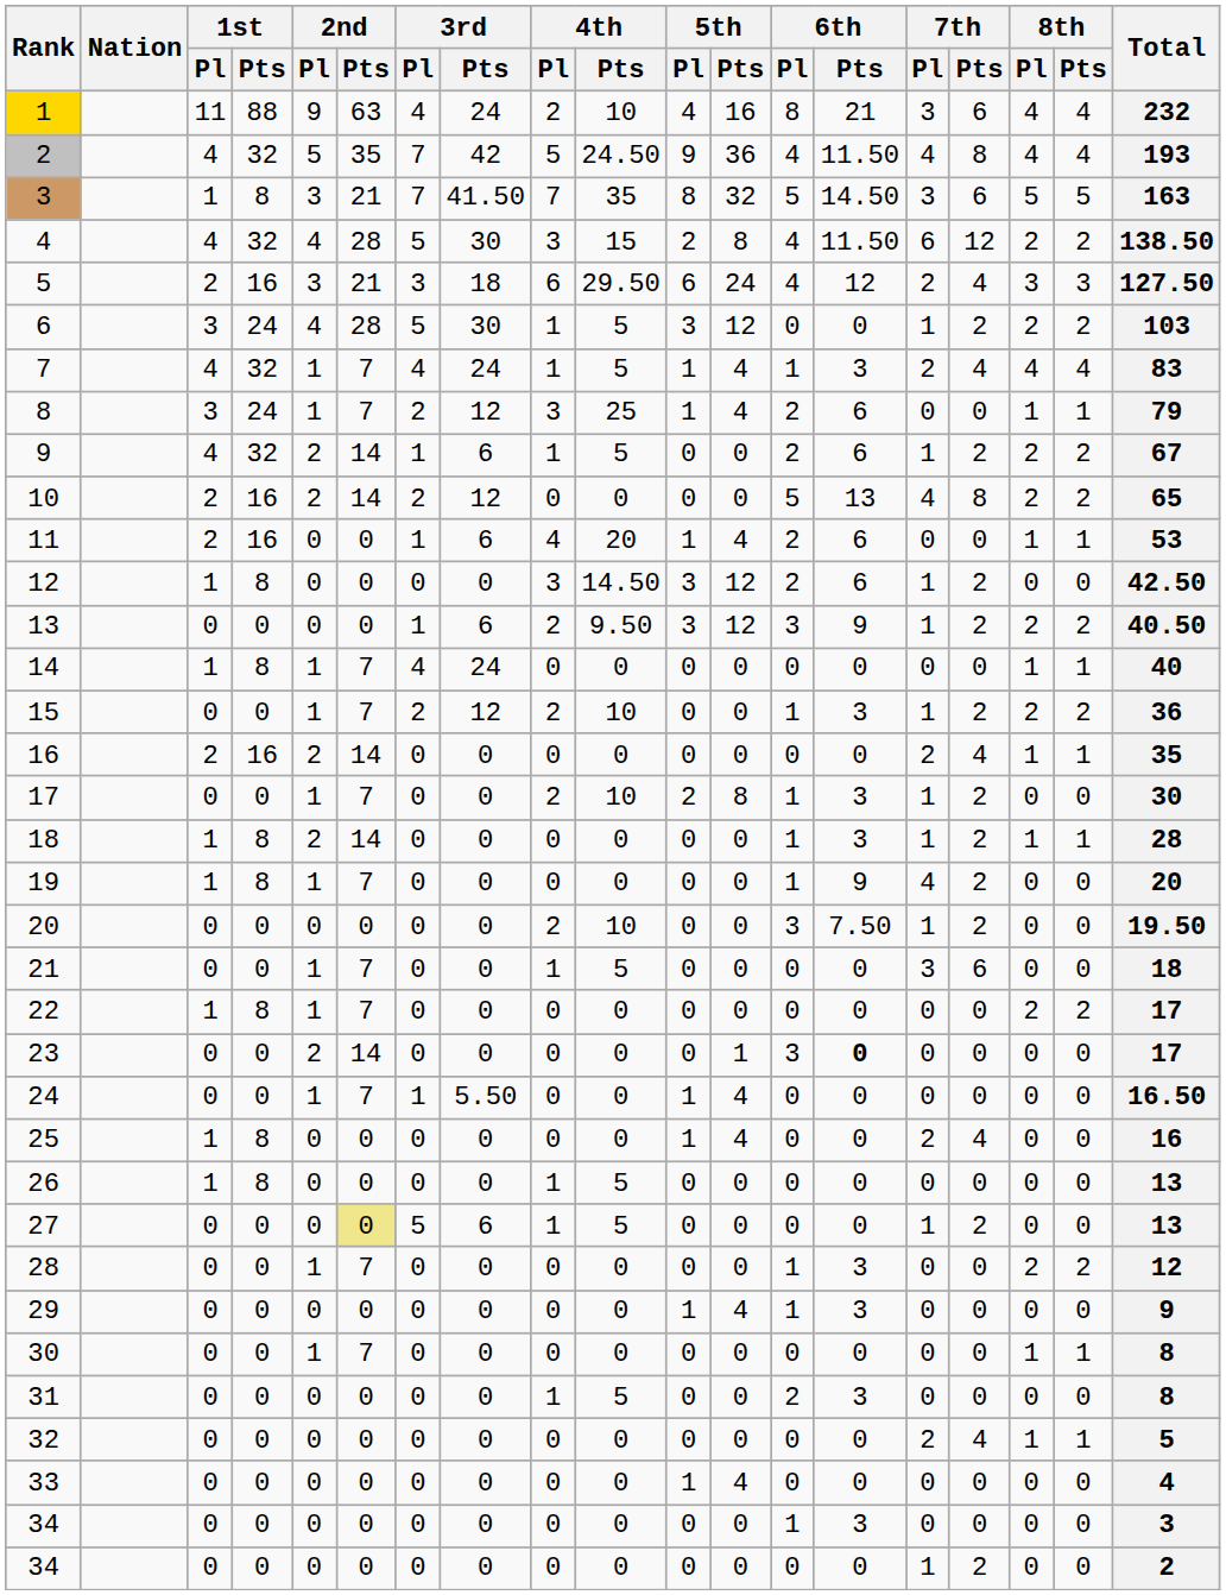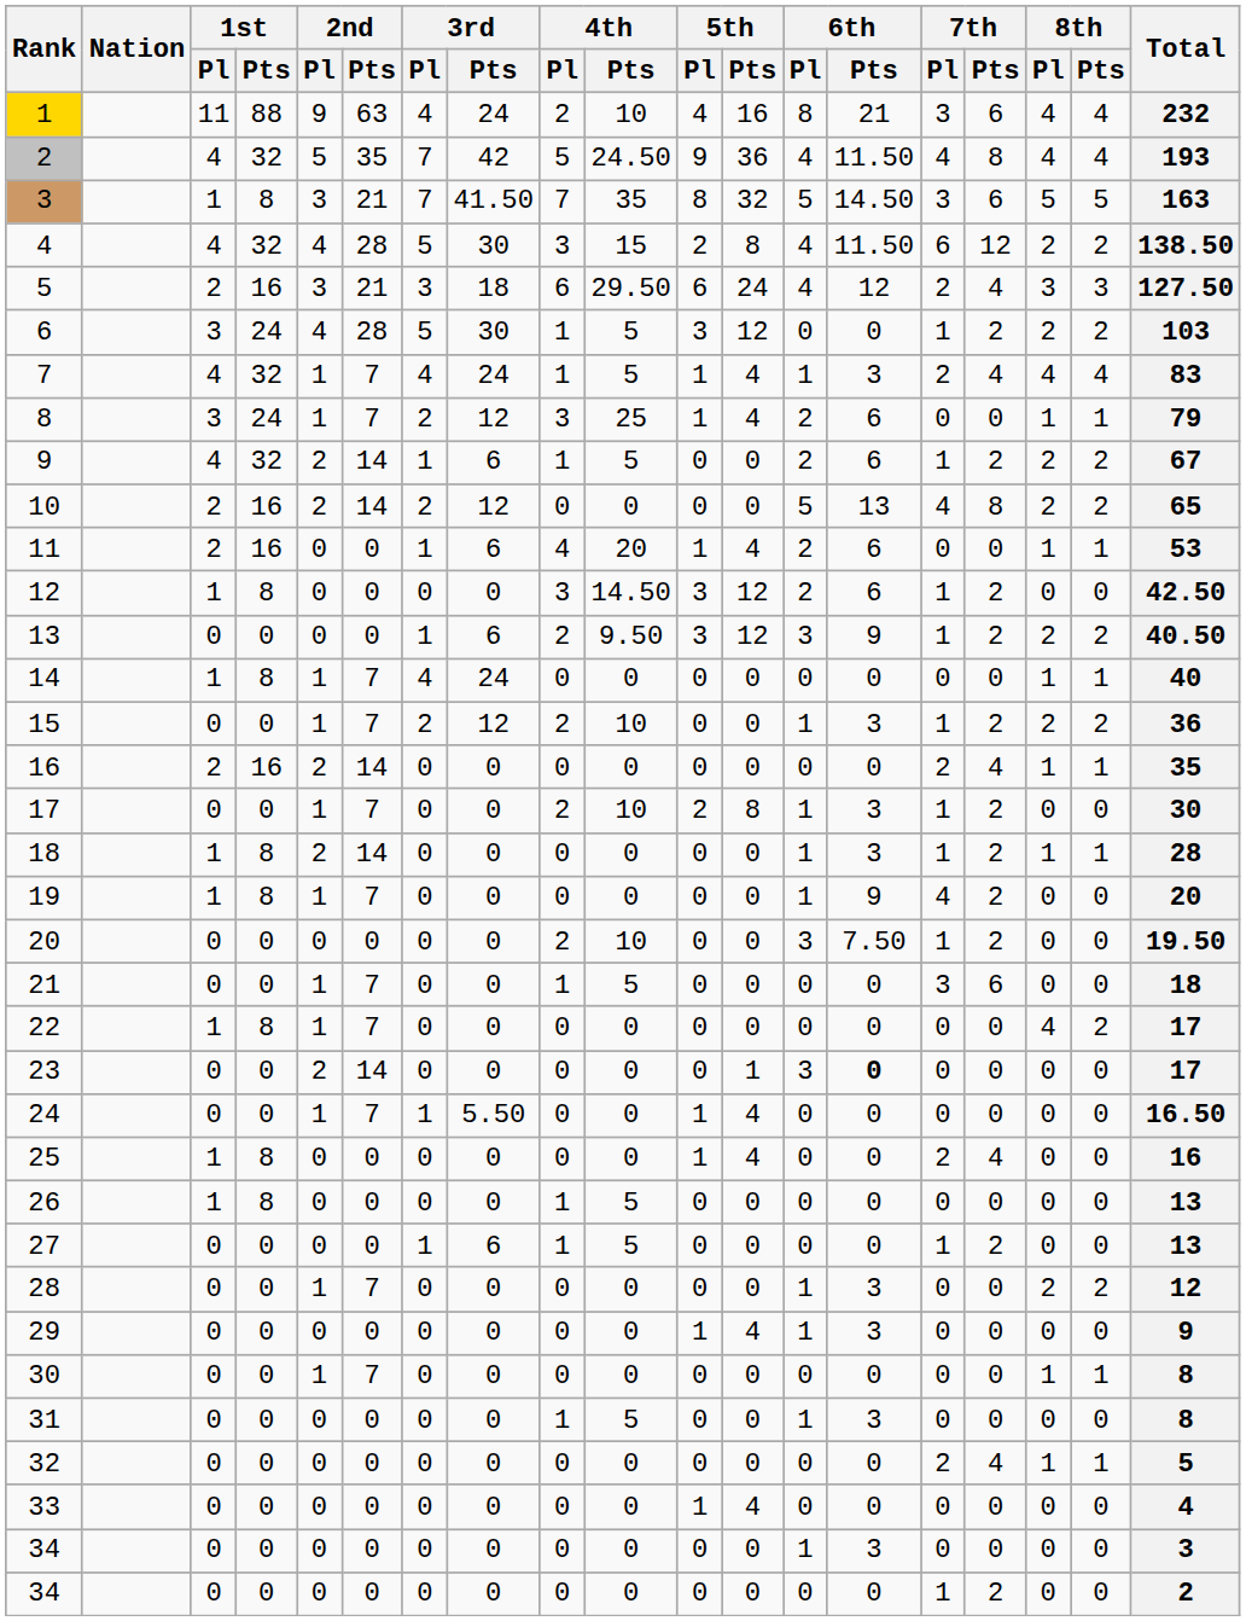 <table class="wikitable" width=80% style="font-size:100%; text-align:center;">
 <tr>
 <th rowspan=2>Rank</th>
 <th rowspan=2>Nation</th>
 <th colspan=2>1st</th>
 <th colspan=2>2nd</th>
 <th colspan=2>3rd</th>
 <th colspan=2>4th</th>
 <th colspan=2>5th</th>
 <th colspan=2>6th</th>
 <th colspan=2>7th</th>
 <th colspan=2>8th</th>
 <th rowspan=2>Total</th>
 </tr>
 <tr>
 <th>Pl</th>
 <th>Pts</th>
 <th>Pl</th>
 <th>Pts</th>
 <th>Pl</th>
 <th>Pts</th>
 <th>Pl</th>
 <th>Pts</th>
 <th>Pl</th>
 <th>Pts</th>
 <th>Pl</th>
 <th>Pts</th>
 <th>Pl</th>
 <th>Pts</th>
 <th>Pl</th>
 <th>Pts</th>
 </tr>
 <tr>
 <td bgcolor=gold>1</td>
 <td align=left></td>
 <td>11</td>
 <td>88</td>
 <td>9</td>
 <td>63</td>
 <td>4</td>
 <td>24</td>
 <td>2</td>
 <td>10</td>
 <td>4</td>
 <td>16</td>
 <td>8</td>
 <td>21</td>
 <td>3</td>
 <td>6</td>
 <td>4</td>
 <td>4</td>
 <th>232</th>
 </tr>
 <tr>
 <td bgcolor=silver>2</td>
 <td align=left></td>
 <td>4</td>
 <td>32</td>
 <td>5</td>
 <td>35</td>
 <td>7</td>
 <td>42</td>
 <td>5</td>
 <td>24.50</td>
 <td>9</td>
 <td>36</td>
 <td>4</td>
 <td>11.50</td>
 <td>4</td>
 <td>8</td>
 <td>4</td>
 <td>4</td>
 <th>193</th>
 </tr>
 <tr>
 <td bgcolor=cc9966>3</td>
 <td align=left></td>
 <td>1</td>
 <td>8</td>
 <td>3</td>
 <td>21</td>
 <td>7</td>
 <td>41.50</td>
 <td>7</td>
 <td>35</td>
 <td>8</td>
 <td>32</td>
 <td>5</td>
 <td>14.50</td>
 <td>3</td>
 <td>6</td>
 <td>5</td>
 <td>5</td>
 <th>163</th>
 </tr>
 <tr>
 <td>4</td>
 <td align=left></td>
 <td>4</td>
 <td>32</td>
 <td>4</td>
 <td>28</td>
 <td>5</td>
 <td>30</td>
 <td>3</td>
 <td>15</td>
 <td>2</td>
 <td>8</td>
 <td>4</td>
 <td>11.50</td>
 <td>6</td>
 <td>12</td>
 <td>2</td>
 <td>2</td>
 <th>138.50</th>
 </tr>
 <tr>
 <td>5</td>
 <td align=left></td>
 <td>2</td>
 <td>16</td>
 <td>3</td>
 <td>21</td>
 <td>3</td>
 <td>18</td>
 <td>6</td>
 <td>29.50</td>
 <td>6</td>
 <td>24</td>
 <td>4</td>
 <td>12</td>
 <td>2</td>
 <td>4</td>
 <td>3</td>
 <td>3</td>
 <th>127.50</th>
 </tr>
 <tr>
 <td>6</td>
 <td align=left></td>
 <td>3</td>
 <td>24</td>
 <td>4</td>
 <td>28</td>
 <td>5</td>
 <td>30</td>
 <td>1</td>
 <td>5</td>
 <td>3</td>
 <td>12</td>
 <td>0</td>
 <td>0</td>
 <td>1</td>
 <td>2</td>
 <td>2</td>
 <td>2</td>
 <th>103</th>
 </tr>
 <tr>
 <td>7</td>
 <td align=left></td>
 <td>4</td>
 <td>32</td>
 <td>1</td>
 <td>7</td>
 <td>4</td>
 <td>24</td>
 <td>1</td>
 <td>5</td>
 <td>1</td>
 <td>4</td>
 <td>1</td>
 <td>3</td>
 <td>2</td>
 <td>4</td>
 <td>4</td>
 <td>4</td>
 <th>83</th>
 </tr>
 <tr>
 <td>8</td>
 <td align=left></td>
 <td>3</td>
 <td>24</td>
 <td>1</td>
 <td>7</td>
 <td>2</td>
 <td>12</td>
 <td>3</td>
 <td>25</td>
 <td>1</td>
 <td>4</td>
 <td>2</td>
 <td>6</td>
 <td>0</td>
 <td>0</td>
 <td>1</td>
 <td>1</td>
 <th>79</th>
 </tr>
 <tr>
 <td>9</td>
 <td align=left></td>
 <td>4</td>
 <td>32</td>
 <td>2</td>
 <td>14</td>
 <td>1</td>
 <td>6</td>
 <td>1</td>
 <td>5</td>
 <td>0</td>
 <td>0</td>
 <td>2</td>
 <td>6</td>
 <td>1</td>
 <td>2</td>
 <td>2</td>
 <td>2</td>
 <th>67</th>
 </tr>
 <tr>
 <td>10</td>
 <td align=left></td>
 <td>2</td>
 <td>16</td>
 <td>2</td>
 <td>14</td>
 <td>2</td>
 <td>12</td>
 <td>0</td>
 <td>0</td>
 <td>0</td>
 <td>0</td>
 <td>5</td>
 <td>13</td>
 <td>4</td>
 <td>8</td>
 <td>2</td>
 <td>2</td>
 <th>65</th>
 </tr>
 <tr>
 <td>11</td>
 <td align=left></td>
 <td>2</td>
 <td>16</td>
 <td>0</td>
 <td>0</td>
 <td>1</td>
 <td>6</td>
 <td>4</td>
 <td>20</td>
 <td>1</td>
 <td>4</td>
 <td>2</td>
 <td>6</td>
 <td>0</td>
 <td>0</td>
 <td>1</td>
 <td>1</td>
 <th>53</th>
 </tr>
 <tr>
 <td>12</td>
 <td align=left></td>
 <td>1</td>
 <td>8</td>
 <td>0</td>
 <td>0</td>
 <td>0</td>
 <td>0</td>
 <td>3</td>
 <td>14.50</td>
 <td>3</td>
 <td>12</td>
 <td>2</td>
 <td>6</td>
 <td>1</td>
 <td>2</td>
 <td>0</td>
 <td>0</td>
 <th>42.50</th>
 </tr>
 <tr>
 <td>13</td>
 <td align=left></td>
 <td>0</td>
 <td>0</td>
 <td>0</td>
 <td>0</td>
 <td>1</td>
 <td>6</td>
 <td>2</td>
 <td>9.50</td>
 <td>3</td>
 <td>12</td>
 <td>3</td>
 <td>9</td>
 <td>1</td>
 <td>2</td>
 <td>2</td>
 <td>2</td>
 <th>40.50</th>
 </tr>
 <tr>
 <td>14</td>
 <td align=left></td>
 <td>1</td>
 <td>8</td>
 <td>1</td>
 <td>7</td>
 <td>4</td>
 <td>24</td>
 <td>0</td>
 <td>0</td>
 <td>0</td>
 <td>0</td>
 <td>0</td>
 <td>0</td>
 <td>0</td>
 <td>0</td>
 <td>1</td>
 <td>1</td>
 <th>40</th>
 </tr>
 <tr>
 <td>15</td>
 <td align=left></td>
 <td>0</td>
 <td>0</td>
 <td>1</td>
 <td>7</td>
 <td>2</td>
 <td>12</td>
 <td>2</td>
 <td>10</td>
 <td>0</td>
 <td>0</td>
 <td>1</td>
 <td>3</td>
 <td>1</td>
 <td>2</td>
 <td>2</td>
 <td>2</td>
 <th>36</th>
 </tr>
 <tr>
 <td>16</td>
 <td align=left></td>
 <td>2</td>
 <td>16</td>
 <td>2</td>
 <td>14</td>
 <td>0</td>
 <td>0</td>
 <td>0</td>
 <td>0</td>
 <td>0</td>
 <td>0</td>
 <td>0</td>
 <td>0</td>
 <td>2</td>
 <td>4</td>
 <td>1</td>
 <td>1</td>
 <th>35</th>
 </tr>
 <tr>
 <td>17</td>
 <td align=left></td>
 <td>0</td>
 <td>0</td>
 <td>1</td>
 <td>7</td>
 <td>0</td>
 <td>0</td>
 <td>2</td>
 <td>10</td>
 <td>2</td>
 <td>8</td>
 <td>1</td>
 <td>3</td>
 <td>1</td>
 <td>2</td>
 <td>0</td>
 <td>0</td>
 <th>30</th>
 </tr>
 <tr>
 <td>18</td>
 <td align=left></td>
 <td>1</td>
 <td>8</td>
 <td>2</td>
 <td>14</td>
 <td>0</td>
 <td>0</td>
 <td>0</td>
 <td>0</td>
 <td>0</td>
 <td>0</td>
 <td>1</td>
 <td>3</td>
 <td>1</td>
 <td>2</td>
 <td>1</td>
 <td>1</td>
 <th>28</th>
 </tr>
 <tr>
 <td>19</td>
 <td align=left></td>
 <td>1</td>
 <td>8</td>
 <td>1</td>
 <td>7</td>
 <td>0</td>
 <td>0</td>
 <td>0</td>
 <td>0</td>
 <td>0</td>
 <td>0</td>
 <td>1</td>
 <td>9</td>
 <td>4</td>
 <td>2</td>
 <td>0</td>
 <td>0</td>
 <th>20</th>
 </tr>
 <tr>
 <td>20</td>
 <td align=left></td>
 <td>0</td>
 <td>0</td>
 <td>0</td>
 <td>0</td>
 <td>0</td>
 <td>0</td>
 <td>2</td>
 <td>10</td>
 <td>0</td>
 <td>0</td>
 <td>3</td>
 <td>7.50</td>
 <td>1</td>
 <td>2</td>
 <td>0</td>
 <td>0</td>
 <th>19.50</th>
 </tr>
 <tr>
 <td>21</td>
 <td align=left></td>
 <td>0</td>
 <td>0</td>
 <td>1</td>
 <td>7</td>
 <td>0</td>
 <td>0</td>
 <td>1</td>
 <td>5</td>
 <td>0</td>
 <td>0</td>
 <td>0</td>
 <td>0</td>
 <td>3</td>
 <td>6</td>
 <td>0</td>
 <td>0</td>
 <th>18</th>
 </tr>
 <tr>
 <td>22</td>
 <td align=left></td>
 <td>1</td>
 <td>8</td>
 <td>1</td>
 <td>7</td>
 <td>0</td>
 <td>0</td>
 <td>0</td>
 <td>0</td>
 <td>0</td>
 <td>0</td>
 <td>0</td>
 <td>0</td>
 <td>0</td>
 <td>0</td>
-<td>2</td>
+<td>4</td>
 <td>2</td>
 <th>17</th>
 </tr>
 <tr>
 <td>23</td>
 <td align=left></td>
 <td>0</td>
 <td>0</td>
 <td>2</td>
 <td>14</td>
 <td>0</td>
 <td>0</td>
 <td>0</td>
 <td>0</td>
 <td>0</td>
 <td>1</td>
 <td>3</td>
 <td><strong>0</strong></td>
 <td>0</td>
 <td>0</td>
 <td>0</td>
 <td>0</td>
 <th>17</th>
 </tr>
 <tr>
 <td>24</td>
 <td align=left></td>
 <td>0</td>
 <td>0</td>
 <td>1</td>
 <td>7</td>
 <td>1</td>
 <td>5.50</td>
 <td>0</td>
 <td>0</td>
 <td>1</td>
 <td>4</td>
 <td>0</td>
 <td>0</td>
 <td>0</td>
 <td>0</td>
 <td>0</td>
 <td>0</td>
 <th>16.50</th>
 </tr>
 <tr>
 <td>25</td>
 <td align=left></td>
 <td>1</td>
 <td>8</td>
 <td>0</td>
 <td>0</td>
 <td>0</td>
 <td>0</td>
 <td>0</td>
 <td>0</td>
 <td>1</td>
 <td>4</td>
 <td>0</td>
 <td>0</td>
 <td>2</td>
 <td>4</td>
 <td>0</td>
 <td>0</td>
 <th>16</th>
 </tr>
 <tr>
 <td>26</td>
 <td align=left></td>
 <td>1</td>
 <td>8</td>
 <td>0</td>
 <td>0</td>
 <td>0</td>
 <td>0</td>
 <td>1</td>
 <td>5</td>
 <td>0</td>
 <td>0</td>
 <td>0</td>
 <td>0</td>
 <td>0</td>
 <td>0</td>
 <td>0</td>
 <td>0</td>
 <th>13</th>
 </tr>
 <tr>
 <td>27</td>
 <td align=left></td>
 <td>0</td>
 <td>0</td>
 <td>0</td>
-<td style="background: khaki;">0</td>
-<td>5</td>
+<td>0</td>
+<td>1</td>
 <td>6</td>
 <td>1</td>
 <td>5</td>
 <td>0</td>
 <td>0</td>
 <td>0</td>
 <td>0</td>
 <td>1</td>
 <td>2</td>
 <td>0</td>
 <td>0</td>
 <th>13</th>
 </tr>
 <tr>
 <td>28</td>
 <td align=left></td>
 <td>0</td>
 <td>0</td>
 <td>1</td>
 <td>7</td>
 <td>0</td>
 <td>0</td>
 <td>0</td>
 <td>0</td>
 <td>0</td>
 <td>0</td>
 <td>1</td>
 <td>3</td>
 <td>0</td>
 <td>0</td>
 <td>2</td>
 <td>2</td>
 <th>12</th>
 </tr>
 <tr>
 <td>29</td>
 <td align=left></td>
 <td>0</td>
 <td>0</td>
 <td>0</td>
 <td>0</td>
 <td>0</td>
 <td>0</td>
 <td>0</td>
 <td>0</td>
 <td>1</td>
 <td>4</td>
 <td>1</td>
 <td>3</td>
 <td>0</td>
 <td>0</td>
 <td>0</td>
 <td>0</td>
 <th>9</th>
 </tr>
 <tr>
 <td>30</td>
 <td align=left></td>
 <td>0</td>
 <td>0</td>
 <td>1</td>
 <td>7</td>
 <td>0</td>
 <td>0</td>
 <td>0</td>
 <td>0</td>
 <td>0</td>
 <td>0</td>
 <td>0</td>
 <td>0</td>
 <td>0</td>
 <td>0</td>
 <td>1</td>
 <td>1</td>
 <th>8</th>
 </tr>
 <tr>
 <td>31</td>
 <td align=left></td>
 <td>0</td>
 <td>0</td>
 <td>0</td>
 <td>0</td>
 <td>0</td>
 <td>0</td>
 <td>1</td>
 <td>5</td>
 <td>0</td>
 <td>0</td>
-<td>2</td>
+<td>1</td>
 <td>3</td>
 <td>0</td>
 <td>0</td>
 <td>0</td>
 <td>0</td>
 <th>8</th>
 </tr>
 <tr>
 <td>32</td>
 <td align=left></td>
 <td>0</td>
 <td>0</td>
 <td>0</td>
 <td>0</td>
 <td>0</td>
 <td>0</td>
 <td>0</td>
 <td>0</td>
 <td>0</td>
 <td>0</td>
 <td>0</td>
 <td>0</td>
 <td>2</td>
 <td>4</td>
 <td>1</td>
 <td>1</td>
 <th>5</th>
 </tr>
 <tr>
 <td>33</td>
 <td align=left></td>
 <td>0</td>
 <td>0</td>
 <td>0</td>
 <td>0</td>
 <td>0</td>
 <td>0</td>
 <td>0</td>
 <td>0</td>
 <td>1</td>
 <td>4</td>
 <td>0</td>
 <td>0</td>
 <td>0</td>
 <td>0</td>
 <td>0</td>
 <td>0</td>
 <th>4</th>
 </tr>
 <tr>
 <td>34</td>
 <td align=left></td>
 <td>0</td>
 <td>0</td>
 <td>0</td>
 <td>0</td>
 <td>0</td>
 <td>0</td>
 <td>0</td>
 <td>0</td>
 <td>0</td>
 <td>0</td>
 <td>1</td>
 <td>3</td>
 <td>0</td>
 <td>0</td>
 <td>0</td>
 <td>0</td>
 <th>3</th>
 </tr>
 <tr>
 <td>34</td>
 <td align=left></td>
 <td>0</td>
 <td>0</td>
 <td>0</td>
 <td>0</td>
 <td>0</td>
 <td>0</td>
 <td>0</td>
 <td>0</td>
 <td>0</td>
 <td>0</td>
 <td>0</td>
 <td>0</td>
 <td>1</td>
 <td>2</td>
 <td>0</td>
 <td>0</td>
 <th>2</th>
 </tr>
 </table>
